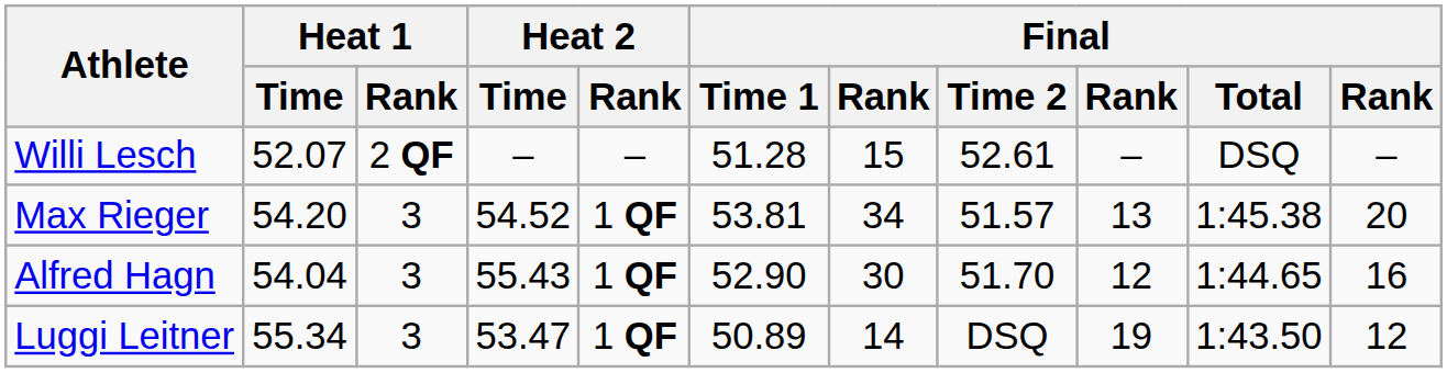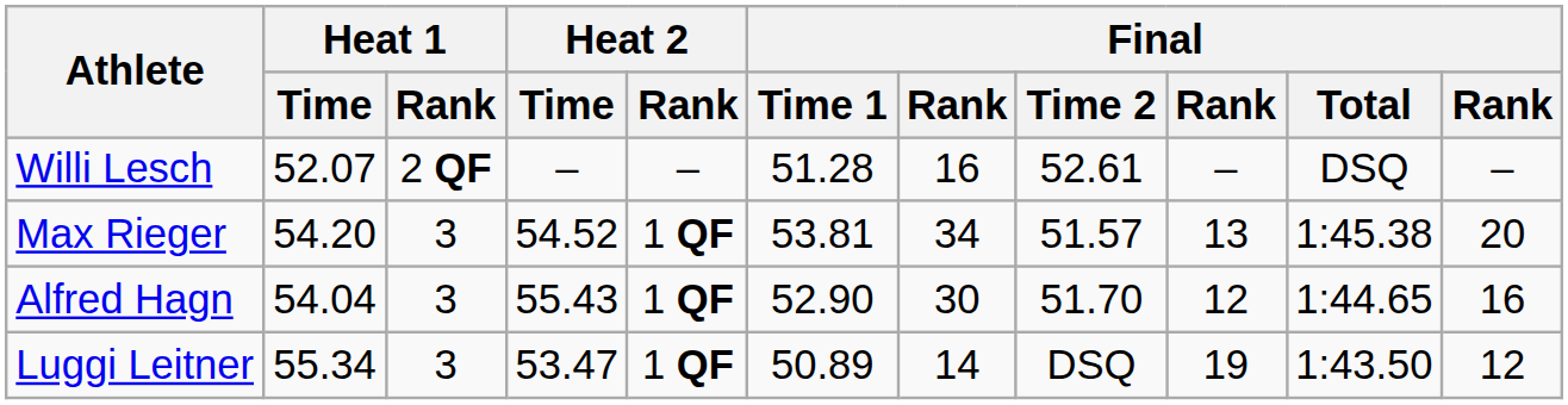 <table class="wikitable" style="font-size:90%">
 <tr>
 <th rowspan="2">Athlete</th>
 <th colspan="2">Heat 1</th>
 <th colspan="2">Heat 2</th>
 <th colspan="6">Final</th>
 </tr>
 <tr>
 <th>Time</th>
 <th>Rank</th>
 <th>Time</th>
 <th>Rank</th>
 <th>Time 1</th>
 <th>Rank</th>
 <th>Time 2</th>
 <th>Rank</th>
 <th>Total</th>
 <th>Rank</th>
 </tr>
 <tr>
 <td><a href='#'>Willi Lesch</a></td>
 <td align="center">52.07</td>
 <td align="center">2 <strong>QF</strong></td>
 <td align="center">–</td>
 <td align="center">–</td>
 <td align="center">51.28</td>
-<td align="center">15</td>
+<td align="center">16</td>
 <td align="center">52.61</td>
 <td align="center">–</td>
 <td align="center">DSQ</td>
 <td align="center">–</td>
 </tr>
 <tr>
 <td><a href='#'>Max Rieger</a></td>
 <td align="center">54.20</td>
 <td align="center">3</td>
 <td align="center">54.52</td>
 <td align="center">1 <strong>QF</strong></td>
 <td align="center">53.81</td>
 <td align="center">34</td>
 <td align="center">51.57</td>
 <td align="center">13</td>
 <td align="center">1:45.38</td>
 <td align="center">20</td>
 </tr>
 <tr>
 <td><a href='#'>Alfred Hagn</a></td>
 <td align="center">54.04</td>
 <td align="center">3</td>
 <td align="center">55.43</td>
 <td align="center">1 <strong>QF</strong></td>
 <td align="center">52.90</td>
 <td align="center">30</td>
 <td align="center">51.70</td>
 <td align="center">12</td>
 <td align="center">1:44.65</td>
 <td align="center">16</td>
 </tr>
 <tr>
 <td><a href='#'>Luggi Leitner</a></td>
 <td align="center">55.34</td>
 <td align="center">3</td>
 <td align="center">53.47</td>
 <td align="center">1 <strong>QF</strong></td>
 <td align="center">50.89</td>
 <td align="center">14</td>
 <td align="center">DSQ</td>
 <td align="center">19</td>
 <td align="center">1:43.50</td>
 <td align="center">12</td>
 </tr>
 </table>
